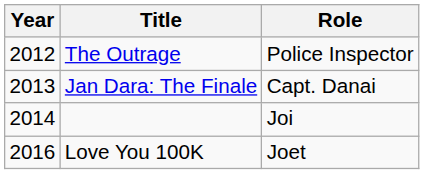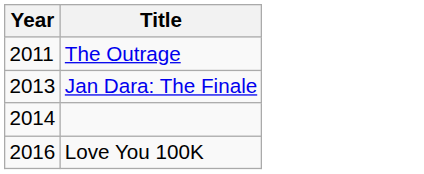 <table class="wikitable">
 <tr>
 <th>Year</th>
 <th>Title</th>
-<th>Role</th>
 </tr>
 <tr>
-<td>2012</td>
+<td>2011</td>
 <td><a href='#'>The Outrage</a></td>
-<td>Police Inspector</td>
 </tr>
 <tr>
 <td>2013</td>
 <td><a href='#'>Jan Dara: The Finale</a></td>
-<td>Capt. Danai</td>
 </tr>
 <tr>
 <td>2014</td>
 <td></td>
-<td>Joi</td>
 </tr>
 <tr>
 <td>2016</td>
 <td>Love You 100K</td>
-<td>Joet</td>
 </tr>
 </table>
